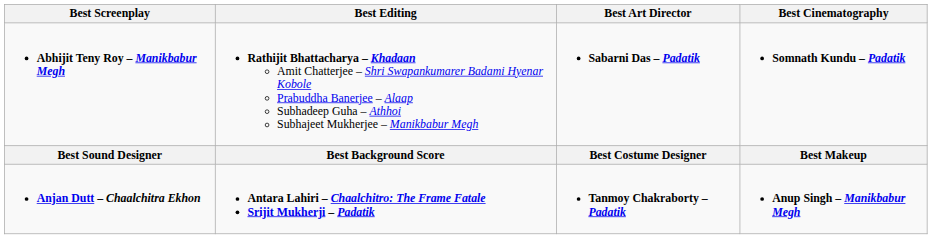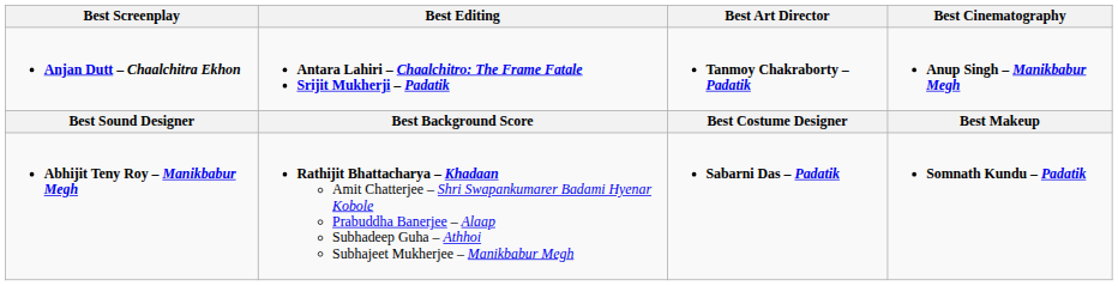 <table class="wikitable">
 <tr>
 <th>Best Screenplay</th>
 <th>Best Editing</th>
 <th>Best Art Director</th>
 <th>Best Cinematography</th>
 </tr>
 <tr>
-<td valign=top><br><ul><li><strong>Abhijit Teny Roy –</strong> <strong><em><a href='#'>Manikbabur Megh</a></em></strong></li></ul></td>
-<td valign=top><br><ul><li><strong>Rathijit Bhattacharya –</strong> <strong><em><a href='#'>Khadaan</a></em></strong><ul><li>Amit Chatterjee – <em><a href='#'>Shri Swapankumarer Badami Hyenar Kobole</a></em></li><li><a href='#'>Prabuddha Banerjee</a> – <em><a href='#'>Alaap</a></em></li><li>Subhadeep Guha – <em><a href='#'>Athhoi</a></em></li><li>Subhajeet Mukherjee – <em><a href='#'>Manikbabur Megh</a></em></li></ul></li></ul></td>
-<td valign=top><br><ul><li><strong>Sabarni Das –</strong> <strong><em><a href='#'>Padatik</a></em></strong></li></ul></td>
-<td valign=top><br><ul><li><strong>Somnath Kundu –</strong> <strong><em><a href='#'>Padatik</a></em></strong></li></ul></td>
+<td valign=top><br><ul><li><strong><a href='#'>Anjan Dutt</a> –</strong> <strong><em>Chaalchitra Ekhon</em></strong></li></ul></td>
+<td valign=top><br><ul><li><strong>Antara Lahiri –</strong> <strong><em><a href='#'>Chaalchitro: The Frame Fatale</a></em></strong></li><li><strong><a href='#'>Srijit Mukherji</a> –</strong> <strong><em><a href='#'>Padatik</a></em></strong></li></ul></td>
+<td valign=top><br><ul><li><strong>Tanmoy Chakraborty –</strong> <strong><em><a href='#'>Padatik</a></em></strong></li></ul></td>
+<td valign=top><br><ul><li><strong>Anup Singh –</strong> <strong><em><a href='#'>Manikbabur Megh</a></em></strong></li></ul></td>
 </tr>
 <tr>
 <th>Best Sound Designer</th>
 <th>Best Background Score</th>
 <th>Best Costume Designer</th>
 <th>Best Makeup</th>
 </tr>
 <tr>
-<td valign=top><br><ul><li><strong><a href='#'>Anjan Dutt</a> –</strong> <strong><em>Chaalchitra Ekhon</em></strong></li></ul></td>
-<td valign=top><br><ul><li><strong>Antara Lahiri –</strong> <strong><em><a href='#'>Chaalchitro: The Frame Fatale</a></em></strong></li><li><strong><a href='#'>Srijit Mukherji</a> –</strong> <strong><em><a href='#'>Padatik</a></em></strong></li></ul></td>
-<td valign=top><br><ul><li><strong>Tanmoy Chakraborty –</strong> <strong><em><a href='#'>Padatik</a></em></strong></li></ul></td>
-<td valign=top><br><ul><li><strong>Anup Singh –</strong> <strong><em><a href='#'>Manikbabur Megh</a></em></strong></li></ul></td>
+<td valign=top><br><ul><li><strong>Abhijit Teny Roy –</strong> <strong><em><a href='#'>Manikbabur Megh</a></em></strong></li></ul></td>
+<td valign=top><br><ul><li><strong>Rathijit Bhattacharya –</strong> <strong><em><a href='#'>Khadaan</a></em></strong><ul><li>Amit Chatterjee – <em><a href='#'>Shri Swapankumarer Badami Hyenar Kobole</a></em></li><li><a href='#'>Prabuddha Banerjee</a> – <em><a href='#'>Alaap</a></em></li><li>Subhadeep Guha – <em><a href='#'>Athhoi</a></em></li><li>Subhajeet Mukherjee – <em><a href='#'>Manikbabur Megh</a></em></li></ul></li></ul></td>
+<td valign=top><br><ul><li><strong>Sabarni Das –</strong> <strong><em><a href='#'>Padatik</a></em></strong></li></ul></td>
+<td valign=top><br><ul><li><strong>Somnath Kundu –</strong> <strong><em><a href='#'>Padatik</a></em></strong></li></ul></td>
 </tr>
 </table>
